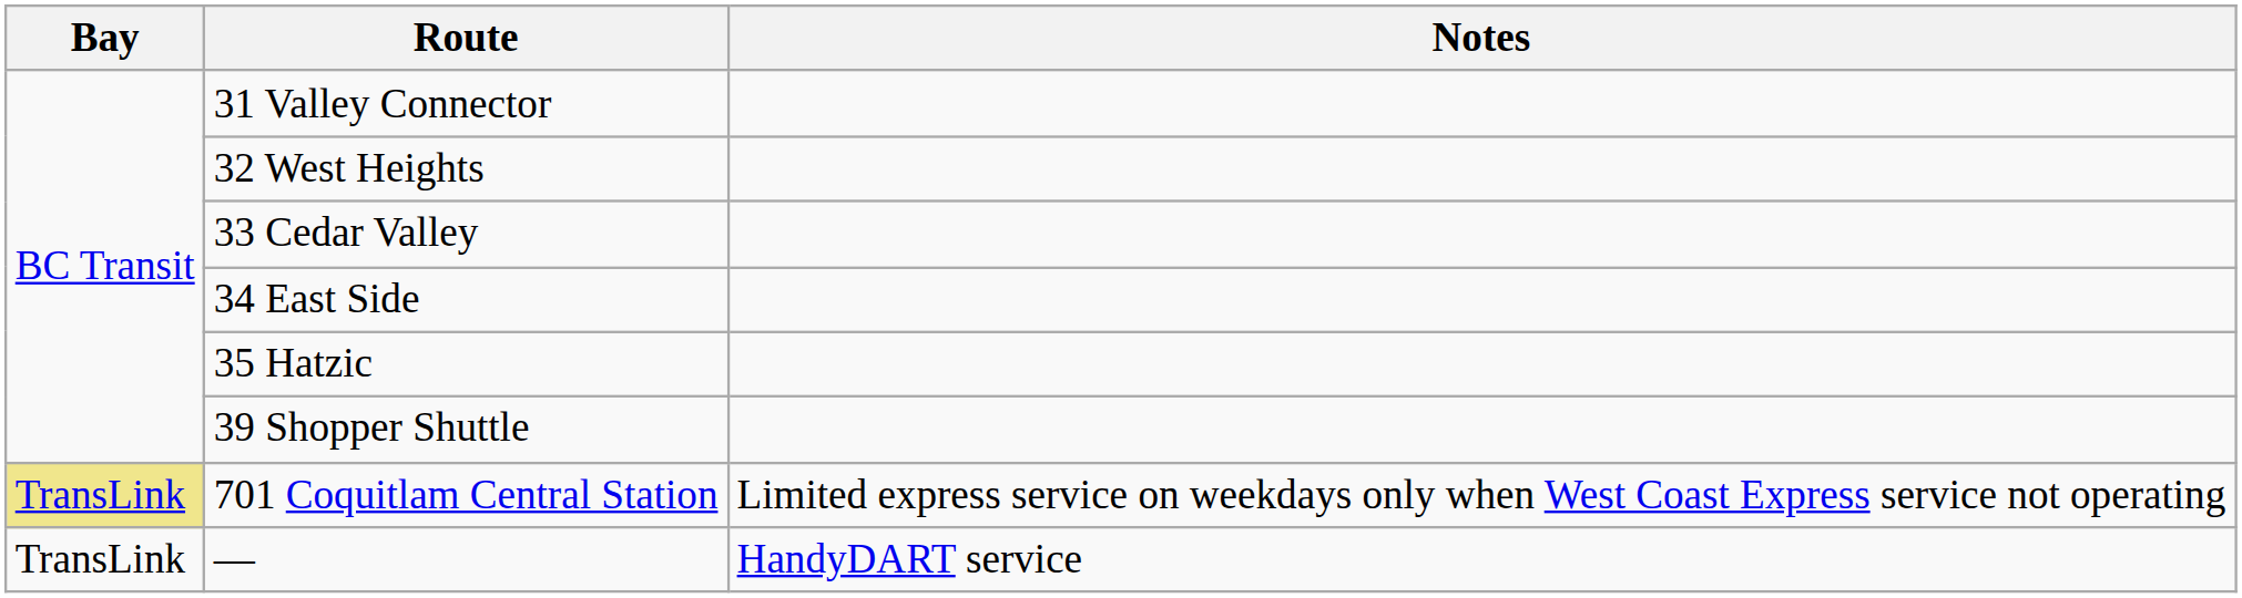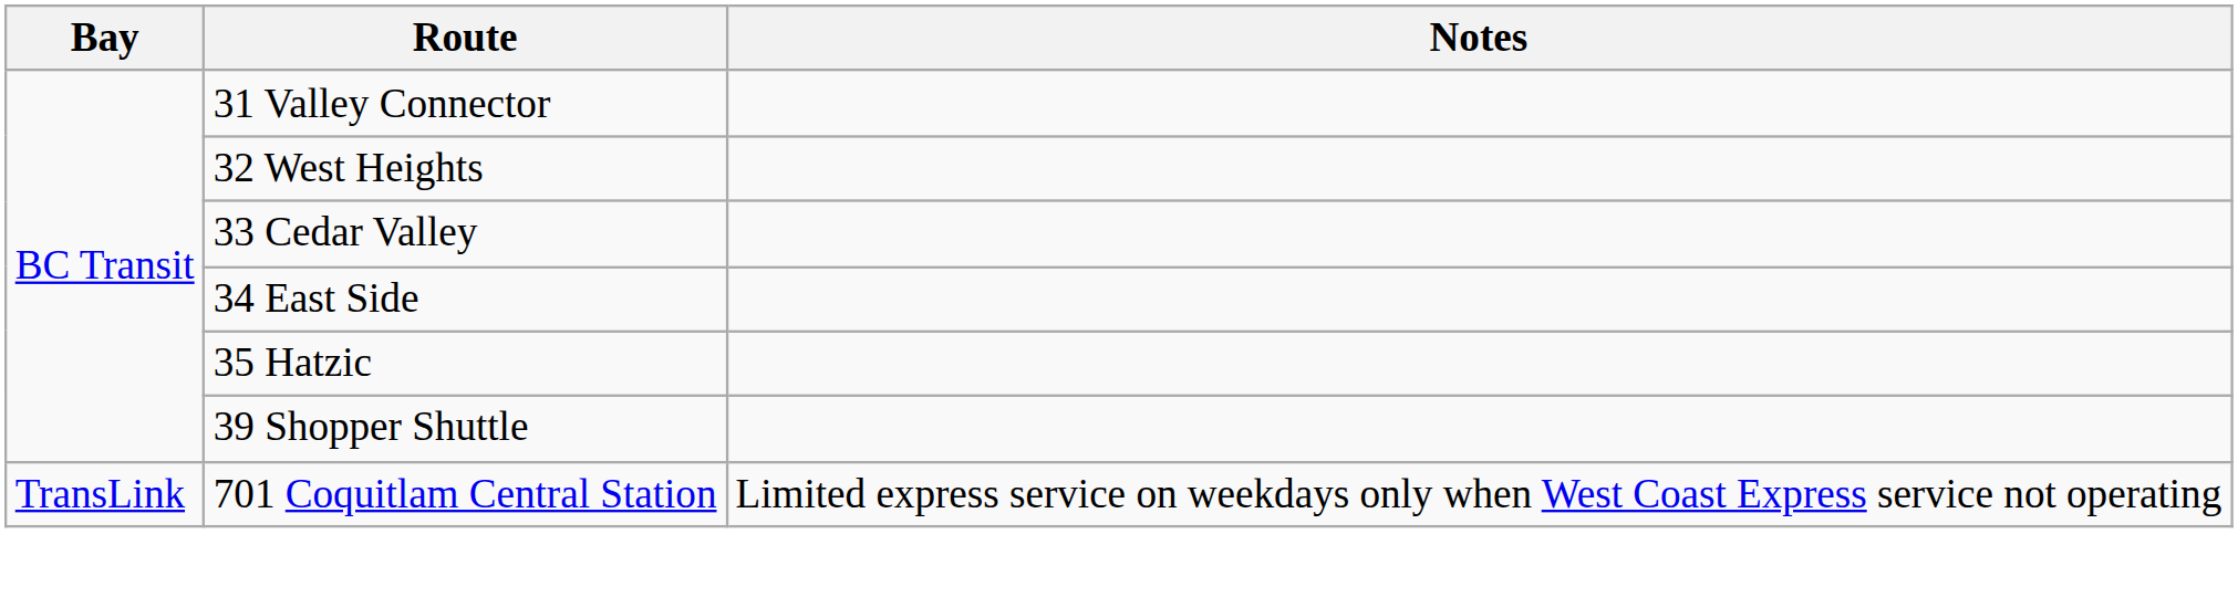 <table class="wikitable">
 <tr>
 <th>Bay</th>
 <th>Route</th>
 <th>Notes</th>
 </tr>
 <tr>
 <td rowspan="6"><a href='#'>BC Transit</a></td>
 <td>31 Valley Connector</td>
 <td></td>
 </tr>
 <tr>
 <td>32 West Heights</td>
 <td></td>
 </tr>
 <tr>
 <td>33 Cedar Valley</td>
 <td></td>
 </tr>
 <tr>
 <td>34 East Side</td>
 <td></td>
 </tr>
 <tr>
 <td>35 Hatzic</td>
 <td></td>
 </tr>
 <tr>
 <td>39 Shopper Shuttle</td>
 <td></td>
 </tr>
 <tr>
-<td style="background: khaki;"><a href='#'>TransLink</a><br></td>
+<td><a href='#'>TransLink</a><br></td>
 <td>701 <a href='#'>Coquitlam Central Station</a></td>
 <td>Limited express service on weekdays only when <a href='#'>West Coast Express</a> service not operating</td>
 </tr>
-<tr>
-<td>TransLink<br></td>
-<td>—</td>
-<td><a href='#'>HandyDART</a> service</td>
-</tr>
 </table>
